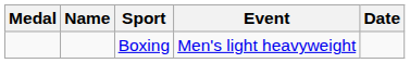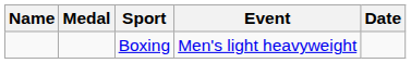 <table class="wikitable sortable" style="font-size: 95%;">
 <tr>
+<th>Name</th>
 <th>Medal</th>
-<th>Name</th>
 <th>Sport</th>
 <th>Event</th>
 <th>Date</th>
 </tr>
 <tr>
 <td></td>
 <td></td>
 <td><a href='#'>Boxing</a></td>
 <td><a href='#'>Men's light heavyweight</a></td>
 <td></td>
 </tr>
 </table>
